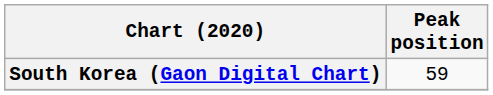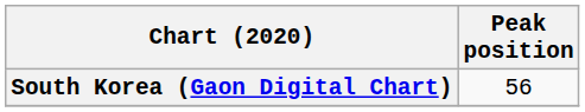 <table class="wikitable sortable plainrowheaders" style="text-align:center">
 <tr>
 <th scope="col">Chart (2020)</th>
 <th scope="col">Peak<br>position</th>
 </tr>
 <tr>
 <th scope="row">South Korea (<a href='#'>Gaon Digital Chart</a>)</th>
-<td>59</td>
+<td>56</td>
 </tr>
 <tr>
 </tr>
 </table>
